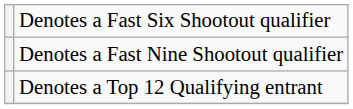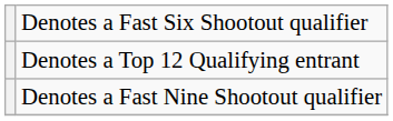 <table class="wikitable plainrowheaders">
 <tr>
 <th scope="row" style="text-align:center"></th>
 <td>Denotes a Fast Six Shootout qualifier</td>
 </tr>
 <tr>
 <th scope="row" style="text-align:center"></th>
-<td>Denotes a Fast Nine Shootout qualifier</td>
+<td>Denotes a Top 12 Qualifying entrant</td>
 </tr>
 <tr>
 <th scope="row" style="text-align:center"></th>
-<td>Denotes a Top 12 Qualifying entrant</td>
+<td>Denotes a Fast Nine Shootout qualifier</td>
 </tr>
 <tr>
 </tr>
 </table>
